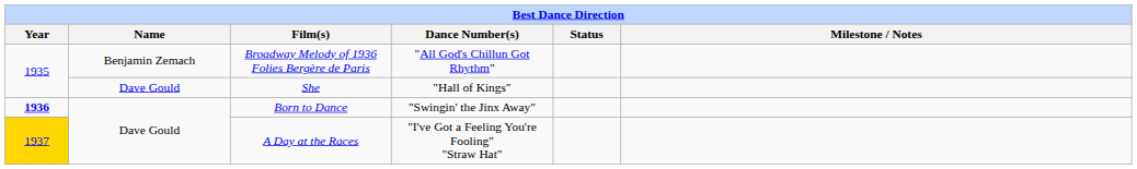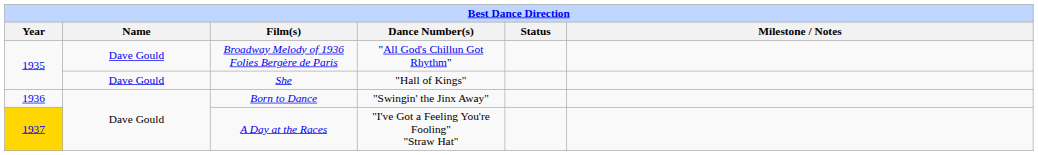 <table class="wikitable" style="text-align: center">
 <tr ---- bgcolor="#bfd7ff">
 <td colspan=6 align=center><strong><a href='#'>Best Dance Direction</a></strong></td>
 </tr>
 <tr ---- bgcolor="#ebf5ff">
 <th width="075">Year</th>
 <th width="200">Name</th>
 <th width="200">Film(s)</th>
 <th width="200">Dance Number(s)</th>
 <th width="080">Status</th>
 <th width="650">Milestone / Notes</th>
 </tr>
 <tr>
 <td rowspan=2><a href='#'>1935</a></td>
-<td>Benjamin Zemach</td>
+<td><a href='#'>Dave Gould</a></td>
 <td><em><a href='#'>Broadway Melody of 1936</a></em><br><em><a href='#'>Folies Bergère de Paris</a></em></td>
 <td>"<a href='#'>All God's Chillun Got Rhythm</a>"</td>
 <td></td>
 <td></td>
 </tr>
 <tr>
 <td><a href='#'>Dave Gould</a></td>
 <td><em><a href='#'>She</a></em></td>
 <td>"Hall of Kings"</td>
 <td></td>
 <td></td>
 </tr>
 <tr>
-<td><strong><a href='#'>1936</a></strong></td>
+<td><a href='#'>1936</a></td>
 <td rowspan=2>Dave Gould</td>
 <td><em><a href='#'>Born to Dance</a></em></td>
 <td>"Swingin' the Jinx Away"</td>
 <td></td>
 <td></td>
 </tr>
 <tr>
 <td style="background: gold;"><a href='#'>1937</a></td>
 <td><em><a href='#'>A Day at the Races</a></em></td>
 <td>"I've Got a Feeling You're Fooling"<br>"Straw Hat"</td>
 <td></td>
 <td></td>
 </tr>
 </table>
